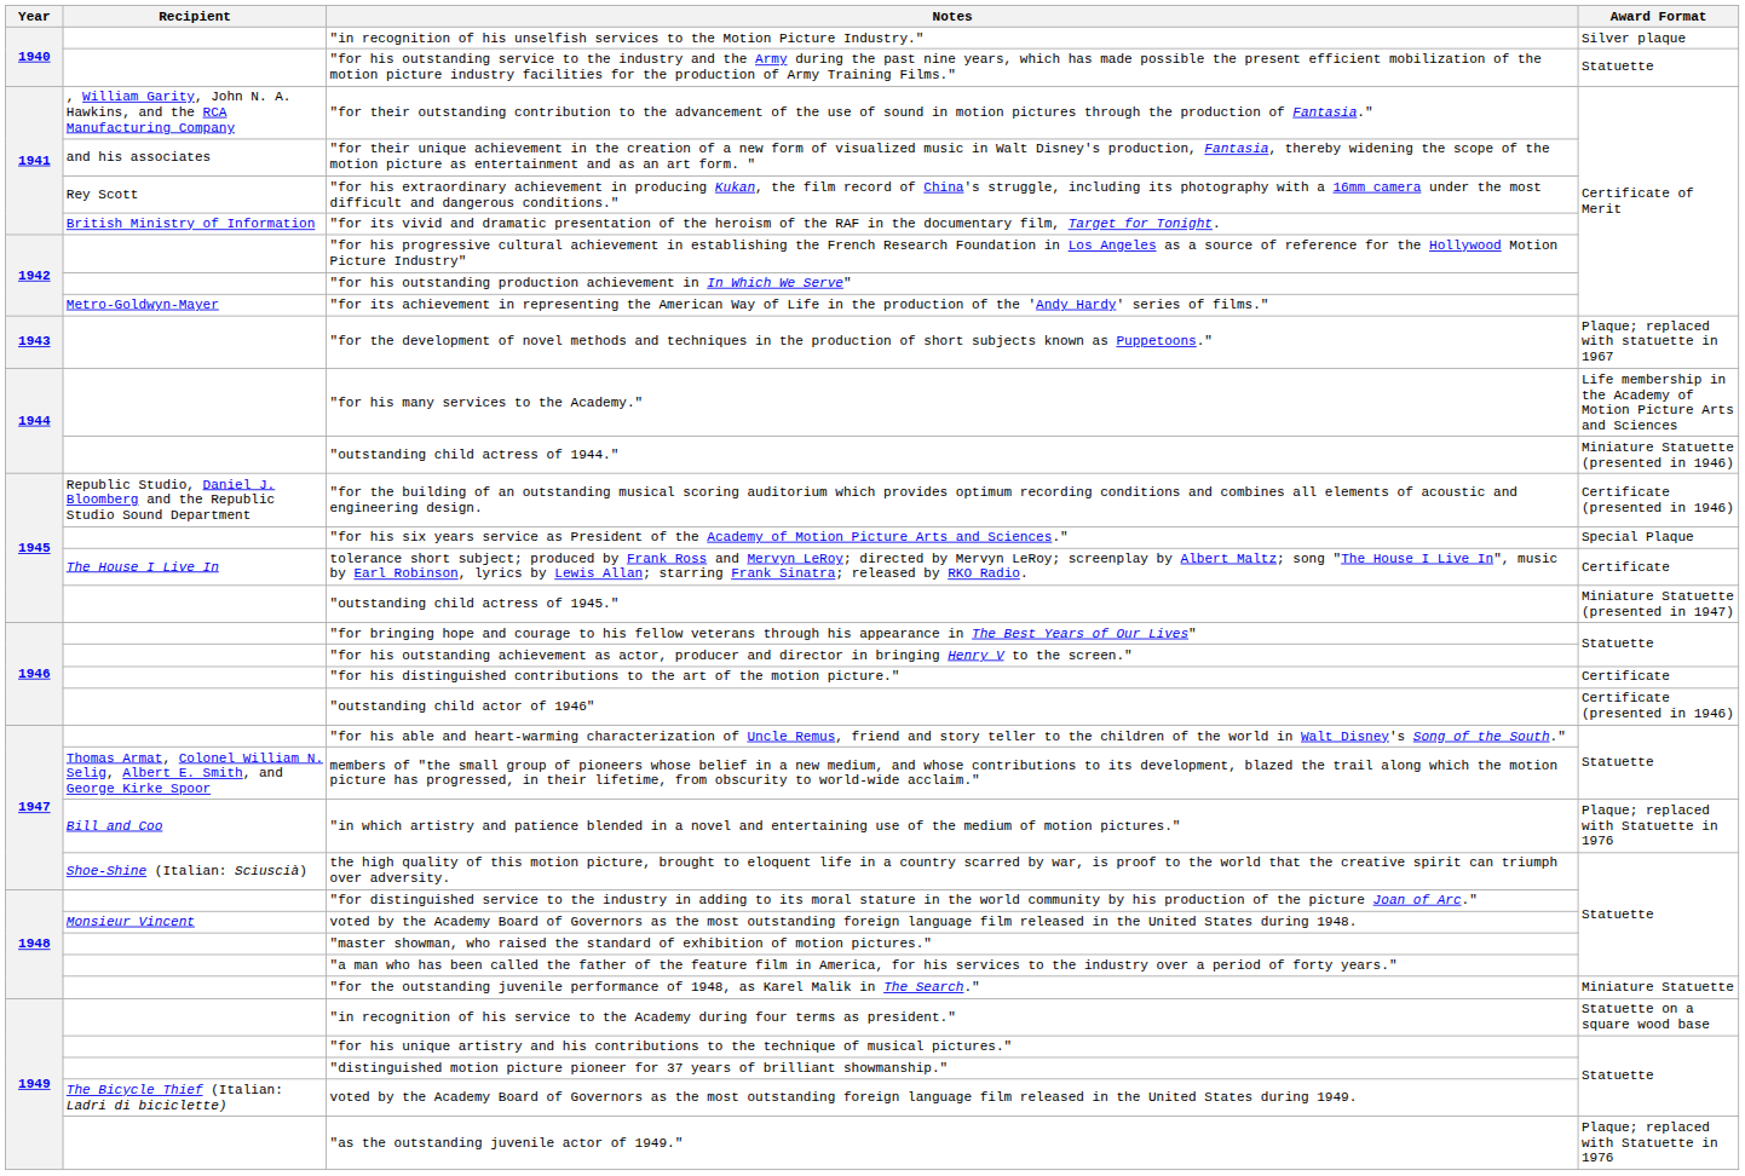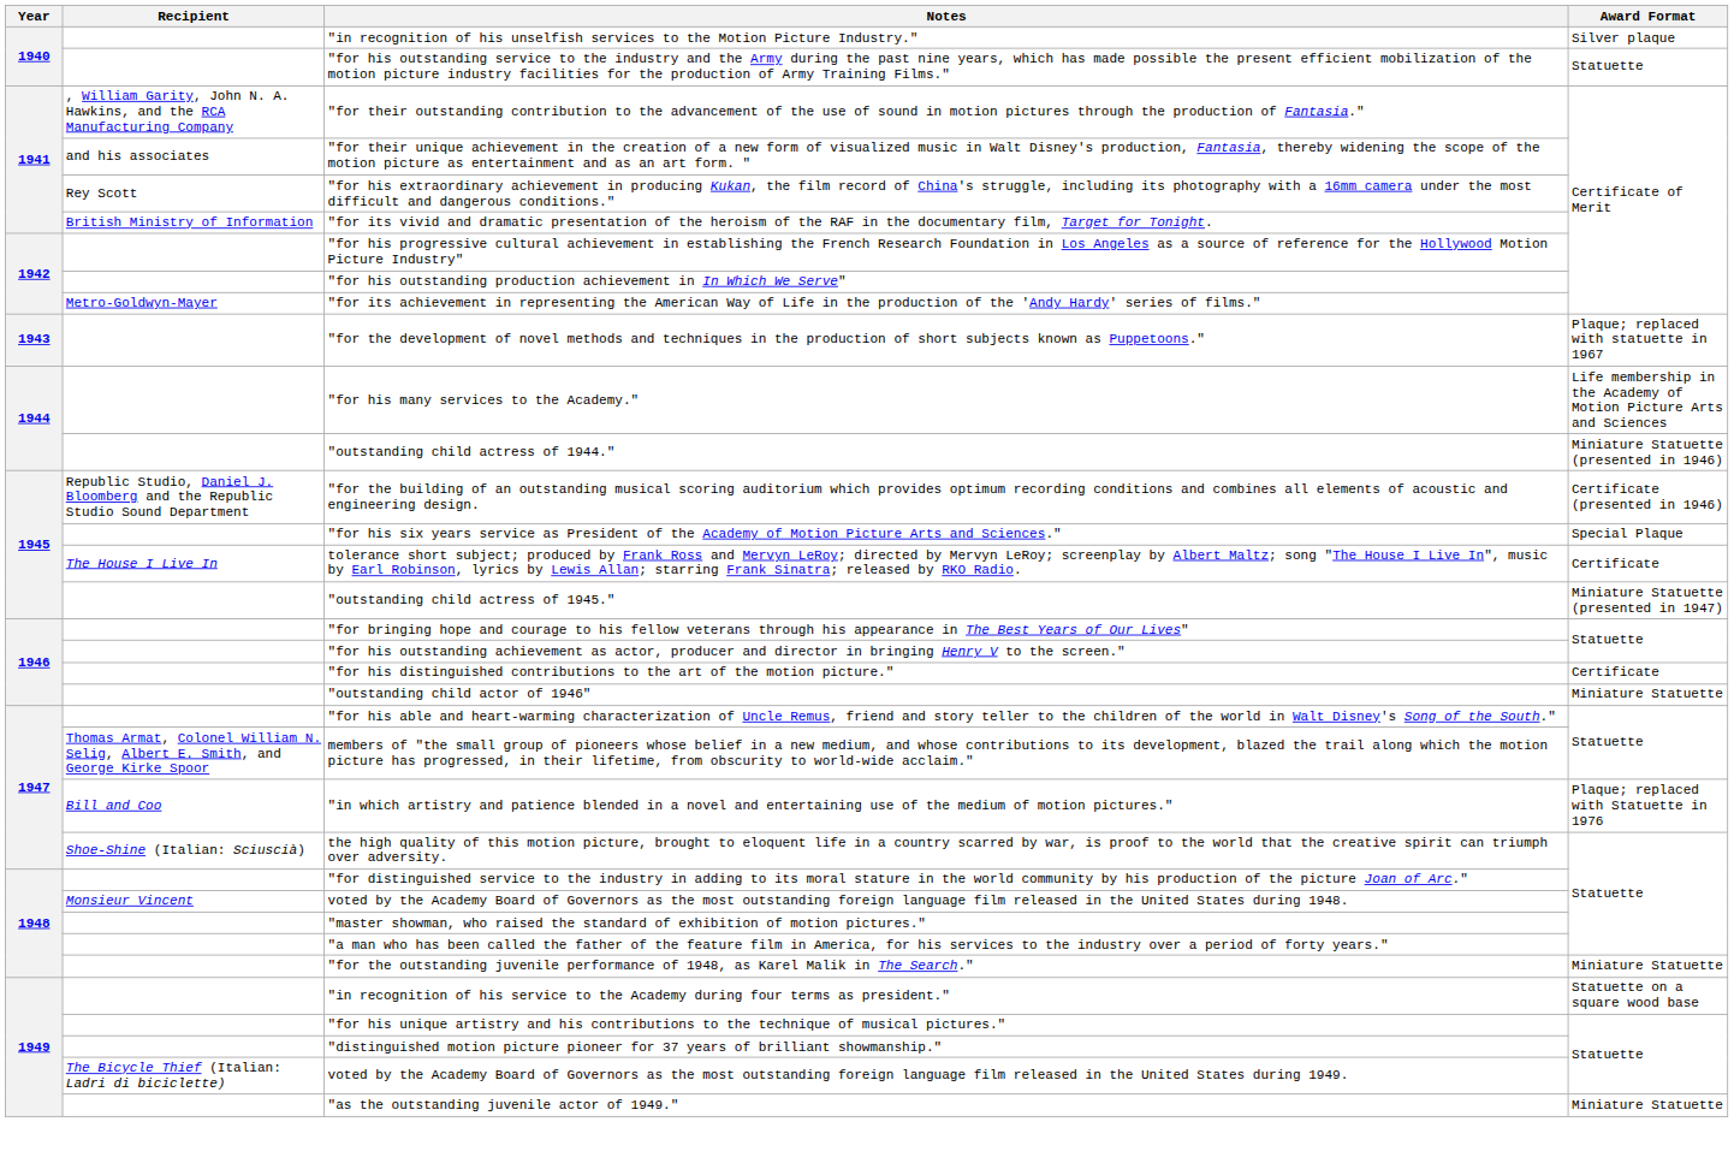 <table class="wikitable sortable" width="85%" style="background:#ffffff;"  style="text-align:center;">
 <tr>
 <th width=50>Year</th>
 <th width=250>Recipient</th>
 <th class=unsortable>Notes</th>
 <th width=150>Award Format</th>
 </tr>
 <tr>
 <th rowspan="2"><a href='#'>1940</a></th>
 <td></td>
 <td>"in recognition of his unselfish services to the Motion Picture Industry."</td>
 <td>Silver plaque</td>
 </tr>
 <tr>
 <td></td>
 <td>"for his outstanding service to the industry and the <a href='#'>Army</a> during the past nine years, which has made possible the present efficient mobilization of the motion picture industry facilities for the production of Army Training Films."</td>
 <td>Statuette</td>
 </tr>
 <tr>
 <th rowspan="4"><a href='#'>1941</a></th>
 <td>, <a href='#'>William Garity</a>, John N. A. Hawkins, and the <a href='#'>RCA Manufacturing Company</a></td>
 <td>"for their outstanding contribution to the advancement of the use of sound in motion pictures through the production of <em><a href='#'>Fantasia</a></em>."</td>
 <td rowspan="7">Certificate of Merit</td>
 </tr>
 <tr>
 <td> and his associates</td>
 <td>"for their unique achievement in the creation of a new form of visualized music in Walt Disney's production, <em><a href='#'>Fantasia</a></em>, thereby widening the scope of the motion picture as entertainment and as an art form. "</td>
 </tr>
 <tr>
 <td>Rey Scott</td>
 <td>"for his extraordinary achievement in producing <em><a href='#'>Kukan</a></em>, the film record of <a href='#'>China</a>'s struggle, including its photography with a <a href='#'>16mm camera</a> under the most difficult and dangerous conditions."</td>
 </tr>
 <tr>
 <td><a href='#'>British Ministry of Information</a></td>
 <td>"for its vivid and dramatic presentation of the heroism of the RAF in the documentary film, <em><a href='#'>Target for Tonight</a></em>.</td>
 </tr>
 <tr>
 <th rowspan="3"><a href='#'>1942</a></th>
 <td></td>
 <td>"for his progressive cultural achievement in establishing the French Research Foundation in <a href='#'>Los Angeles</a> as a source of reference for the <a href='#'>Hollywood</a> Motion Picture Industry"</td>
 </tr>
 <tr>
 <td></td>
 <td>"for his outstanding production achievement in <em><a href='#'>In Which We Serve</a></em>"</td>
 </tr>
 <tr>
 <td><a href='#'>Metro-Goldwyn-Mayer</a></td>
 <td>"for its achievement in representing the American Way of Life in the production of the '<a href='#'>Andy Hardy</a>' series of films."</td>
 </tr>
 <tr>
 <th><a href='#'>1943</a></th>
 <td></td>
 <td>"for the development of novel methods and techniques in the production of short subjects known as <a href='#'>Puppetoons</a>."</td>
 <td>Plaque; replaced with statuette in 1967</td>
 </tr>
 <tr>
 <th rowspan="2"><a href='#'>1944</a></th>
 <td></td>
 <td>"for his many services to the Academy."</td>
 <td>Life membership in the Academy of Motion Picture Arts and Sciences</td>
 </tr>
 <tr>
 <td></td>
 <td>"outstanding child actress of 1944."</td>
 <td>Miniature Statuette (presented in 1946)</td>
 </tr>
 <tr>
 <th rowspan="4"><a href='#'>1945</a></th>
 <td>Republic Studio, <a href='#'>Daniel J. Bloomberg</a> and the Republic Studio Sound Department</td>
 <td>"for the building of an outstanding musical scoring auditorium which provides optimum recording conditions and combines all elements of acoustic and engineering design.</td>
 <td>Certificate (presented in 1946)</td>
 </tr>
 <tr>
 <td></td>
 <td>"for his six years service as President of the <a href='#'>Academy of Motion Picture Arts and Sciences</a>."</td>
 <td>Special Plaque</td>
 </tr>
 <tr>
 <td><em><a href='#'>The House I Live In</a></em></td>
 <td>tolerance short subject; produced by <a href='#'>Frank Ross</a> and <a href='#'>Mervyn LeRoy</a>; directed by Mervyn LeRoy; screenplay by <a href='#'>Albert Maltz</a>; song "<a href='#'>The House I Live In</a>", music by <a href='#'>Earl Robinson</a>, lyrics by <a href='#'>Lewis Allan</a>; starring <a href='#'>Frank Sinatra</a>; released by <a href='#'>RKO Radio</a>.</td>
 <td>Certificate</td>
 </tr>
 <tr>
 <td></td>
 <td>"outstanding child actress of 1945."</td>
 <td>Miniature Statuette (presented in 1947)</td>
 </tr>
 <tr>
 <th rowspan="4"><a href='#'>1946</a></th>
 <td></td>
 <td>"for bringing hope and courage to his fellow veterans through his appearance in <em><a href='#'>The Best Years of Our Lives</a></em>"</td>
 <td rowspan="2">Statuette</td>
 </tr>
 <tr>
 <td></td>
 <td>"for his outstanding achievement as actor, producer and director in bringing <em><a href='#'>Henry V</a></em> to the screen."</td>
 </tr>
 <tr>
 <td></td>
 <td>"for his distinguished contributions to the art of the motion picture."</td>
 <td>Certificate</td>
 </tr>
 <tr>
 <td></td>
 <td>"outstanding child actor of 1946"</td>
-<td>Certificate (presented in 1946)</td>
+<td>Miniature Statuette</td>
 </tr>
 <tr>
 <th rowspan="4"><a href='#'>1947</a></th>
 <td></td>
 <td>"for his able and heart-warming characterization of <a href='#'>Uncle Remus</a>, friend and story teller to the children of the world in <a href='#'>Walt Disney</a>'s <em><a href='#'>Song of the South</a></em>."</td>
 <td rowspan="2">Statuette</td>
 </tr>
 <tr>
 <td><a href='#'>Thomas Armat</a>, <a href='#'>Colonel William N. Selig</a>, <a href='#'>Albert E. Smith</a>, and <a href='#'>George Kirke Spoor</a></td>
 <td>members of "the small group of pioneers whose belief in a new medium, and whose contributions to its development, blazed the trail along which the motion picture has progressed, in their lifetime, from obscurity to world-wide acclaim."</td>
 </tr>
 <tr>
 <td><em><a href='#'>Bill and Coo</a></em></td>
 <td>"in which artistry and patience blended in a novel and entertaining use of the medium of motion pictures."</td>
 <td>Plaque; replaced with Statuette in 1976</td>
 </tr>
 <tr>
 <td><em><a href='#'>Shoe-Shine</a></em> (Italian: <em>Sciuscià</em>)</td>
 <td>the high quality of this motion picture, brought to eloquent life in a country scarred by war, is proof to the world that the creative spirit can triumph over adversity.</td>
 <td rowspan="5">Statuette</td>
 </tr>
 <tr>
 <th rowspan="5"><a href='#'>1948</a></th>
 <td></td>
 <td>"for distinguished service to the industry in adding to its moral stature in the world community by his production of the picture <em><a href='#'>Joan of Arc</a></em>."</td>
 </tr>
 <tr>
 <td><em><a href='#'>Monsieur Vincent</a></em></td>
 <td>voted by the Academy Board of Governors as the most outstanding foreign language film released in the United States during 1948.</td>
 </tr>
 <tr>
 <td></td>
 <td>"master showman, who raised the standard of exhibition of motion pictures."</td>
 </tr>
 <tr>
 <td></td>
 <td>"a man who has been called the father of the feature film in America, for his services to the industry over a period of forty years."</td>
 </tr>
 <tr>
 <td></td>
 <td>"for the outstanding juvenile performance of 1948, as Karel Malik in <em><a href='#'>The Search</a></em>."</td>
 <td>Miniature Statuette</td>
 </tr>
 <tr>
 <th rowspan="5"><a href='#'>1949</a></th>
 <td></td>
 <td>"in recognition of his service to the Academy during four terms as president."</td>
 <td>Statuette on a square wood base</td>
 </tr>
 <tr>
 <td></td>
 <td>"for his unique artistry and his contributions to the technique of musical pictures."</td>
 <td rowspan="3">Statuette</td>
 </tr>
 <tr>
 <td></td>
 <td>"distinguished motion picture pioneer for 37 years of brilliant showmanship."</td>
 </tr>
 <tr>
 <td><em><a href='#'>The Bicycle Thief</a></em> (Italian: <em>Ladri di biciclette)</em></td>
 <td>voted by the Academy Board of Governors as the most outstanding foreign language film released in the United States during 1949.</td>
 </tr>
 <tr>
 <td></td>
 <td>"as the outstanding juvenile actor of 1949."</td>
-<td>Plaque; replaced with Statuette in 1976</td>
+<td>Miniature Statuette</td>
 </tr>
 </table>
